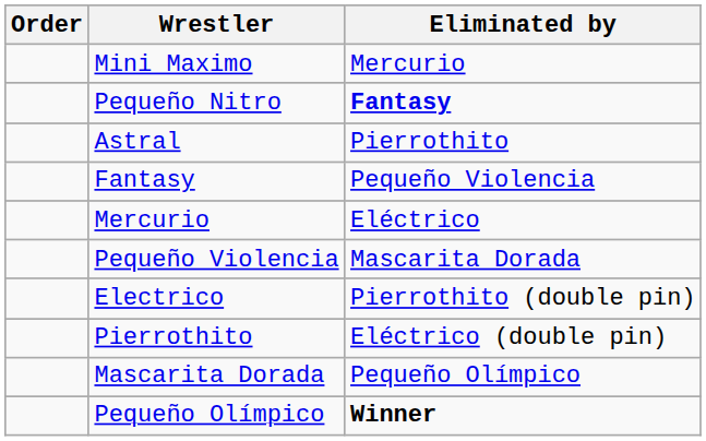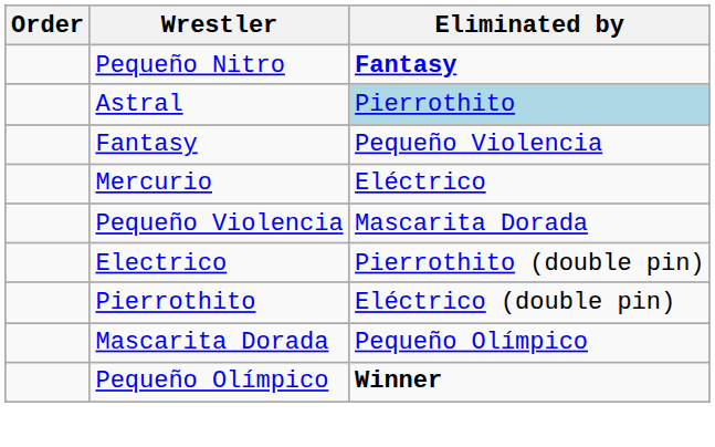 <table class="wikitable sortable">
 <tr>
 <th>Order</th>
 <th>Wrestler</th>
 <th>Eliminated by</th>
-</tr>
-<tr>
-<td></td>
-<td><a href='#'>Mini Maximo</a></td>
-<td><a href='#'>Mercurio</a></td>
 </tr>
 <tr>
 <td></td>
 <td><a href='#'>Pequeño Nitro</a></td>
 <td><strong><a href='#'>Fantasy</a></strong></td>
 </tr>
 <tr>
 <td></td>
 <td><a href='#'>Astral</a></td>
-<td><a href='#'>Pierrothito</a></td>
+<td style="background: lightblue;"><a href='#'>Pierrothito</a></td>
 </tr>
 <tr>
 <td></td>
 <td><a href='#'>Fantasy</a></td>
 <td><a href='#'>Pequeño Violencia</a></td>
 </tr>
 <tr>
 <td></td>
 <td><a href='#'>Mercurio</a></td>
 <td><a href='#'>Eléctrico</a></td>
 </tr>
 <tr>
 <td></td>
 <td><a href='#'>Pequeño Violencia</a></td>
 <td><a href='#'>Mascarita Dorada</a></td>
 </tr>
 <tr>
 <td></td>
 <td><a href='#'>Electrico</a></td>
 <td><a href='#'>Pierrothito</a> (double pin)</td>
 </tr>
 <tr>
 <td></td>
 <td><a href='#'>Pierrothito</a></td>
 <td><a href='#'>Eléctrico</a> (double pin)</td>
 </tr>
 <tr>
 <td></td>
 <td><a href='#'>Mascarita Dorada</a></td>
 <td><a href='#'>Pequeño Olímpico</a></td>
 </tr>
 <tr>
 <td></td>
 <td><a href='#'>Pequeño Olímpico</a></td>
 <td><strong>Winner</strong></td>
 </tr>
 </table>
